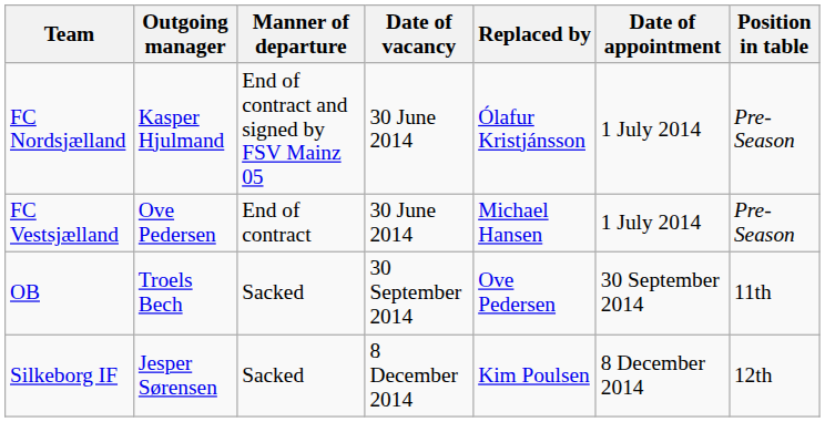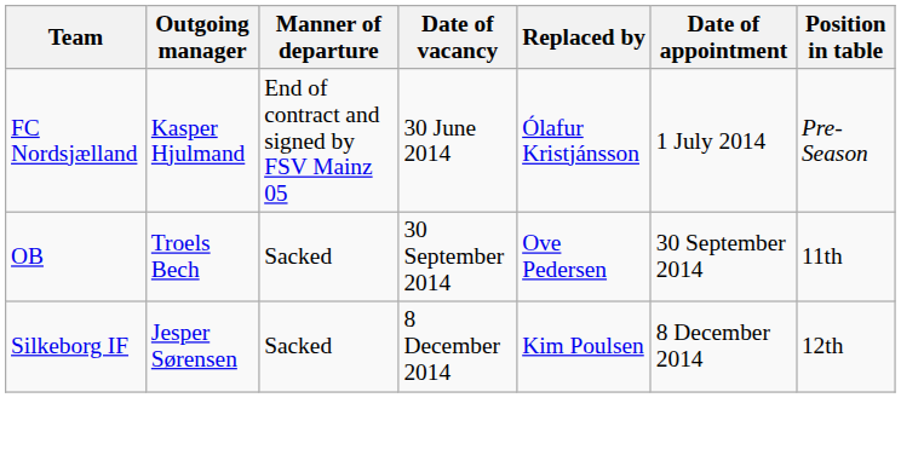 <table class="wikitable">
 <tr>
 <th>Team</th>
 <th>Outgoing manager</th>
 <th>Manner of departure</th>
 <th>Date of vacancy</th>
 <th>Replaced by</th>
 <th>Date of appointment</th>
 <th>Position in table</th>
 </tr>
 <tr>
 <td><a href='#'>FC Nordsjælland</a></td>
 <td> <a href='#'>Kasper Hjulmand</a></td>
 <td>End of contract and signed by <a href='#'>FSV Mainz 05</a></td>
 <td>30 June 2014</td>
 <td> <a href='#'>Ólafur Kristjánsson</a></td>
-<td>1 July 2014</td>
-<td><em>Pre-Season</em></td>
-</tr>
-<tr>
-<td><a href='#'>FC Vestsjælland</a></td>
-<td> <a href='#'>Ove Pedersen</a></td>
-<td>End of contract</td>
-<td>30 June 2014</td>
-<td> <a href='#'>Michael Hansen</a></td>
 <td>1 July 2014</td>
 <td><em>Pre-Season</em></td>
 </tr>
 <tr>
 <td><a href='#'>OB</a></td>
 <td> <a href='#'>Troels Bech</a></td>
 <td>Sacked</td>
 <td>30 September 2014</td>
 <td> <a href='#'>Ove Pedersen</a></td>
 <td>30 September 2014</td>
 <td>11th</td>
 </tr>
 <tr>
 <td><a href='#'>Silkeborg IF</a></td>
 <td> <a href='#'>Jesper Sørensen</a></td>
 <td>Sacked</td>
 <td>8 December 2014</td>
 <td> <a href='#'>Kim Poulsen</a></td>
 <td>8 December 2014</td>
 <td>12th</td>
 </tr>
 </table>
